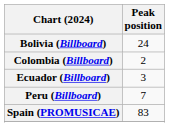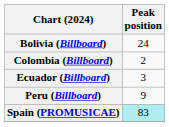 <table class="wikitable sortable plainrowheaders" style="text-align:center">
 <tr>
 <th scope="col">Chart (2024)</th>
 <th scope="col">Peak<br>position</th>
 </tr>
 <tr>
 <th scope="row">Bolivia (<a href='#'><em>Billboard</em></a>)</th>
 <td>24</td>
 </tr>
 <tr>
 <th scope="row">Colombia (<a href='#'><em>Billboard</em></a>)</th>
 <td>2</td>
 </tr>
 <tr>
 <th scope="row">Ecuador (<a href='#'><em>Billboard</em></a>)</th>
 <td>3</td>
 </tr>
 <tr>
 <th scope="row">Peru (<a href='#'><em>Billboard</em></a>)</th>
-<td>7</td>
+<td>9</td>
 </tr>
 <tr>
 <th scope="row">Spain (<a href='#'>PROMUSICAE</a>)</th>
-<td>83</td>
+<td style="background: paleturquoise;">83</td>
 </tr>
 <tr>
 </tr>
 <tr>
 </tr>
 <tr>
 </tr>
 </table>
